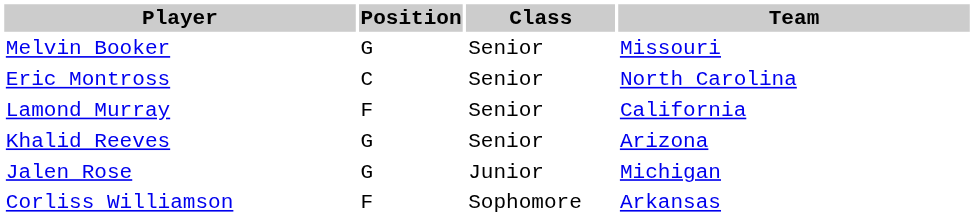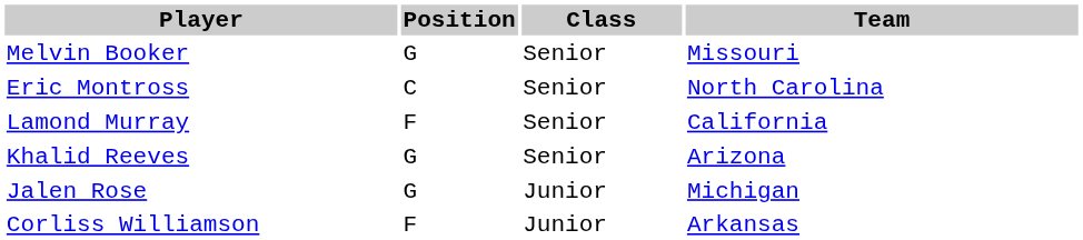 <table style="width:600px" "border:'1' 'solid' 'gray'">
 <tr>
 <th style="background:#CCCCCC;width:40%">Player</th>
 <th style="background:#CCCCCC;width:4%">Position</th>
 <th style="background:#CCCCCC;width:16%">Class</th>
 <th style="background:#CCCCCC;width:40%">Team</th>
 </tr>
 <tr>
 <td><a href='#'>Melvin Booker</a></td>
 <td>G</td>
 <td>Senior</td>
 <td><a href='#'>Missouri</a></td>
 </tr>
 <tr>
 <td><a href='#'>Eric Montross</a></td>
 <td>C</td>
 <td>Senior</td>
 <td><a href='#'>North Carolina</a></td>
 </tr>
 <tr>
 <td><a href='#'>Lamond Murray</a></td>
 <td>F</td>
 <td>Senior</td>
 <td><a href='#'>California</a></td>
 </tr>
 <tr>
 <td><a href='#'>Khalid Reeves</a></td>
 <td>G</td>
 <td>Senior</td>
 <td><a href='#'>Arizona</a></td>
 </tr>
 <tr>
 <td><a href='#'>Jalen Rose</a></td>
 <td>G</td>
 <td>Junior</td>
 <td><a href='#'>Michigan</a></td>
 </tr>
 <tr>
 <td><a href='#'>Corliss Williamson</a></td>
 <td>F</td>
-<td>Sophomore</td>
+<td>Junior</td>
 <td><a href='#'>Arkansas</a></td>
 </tr>
 </table>
